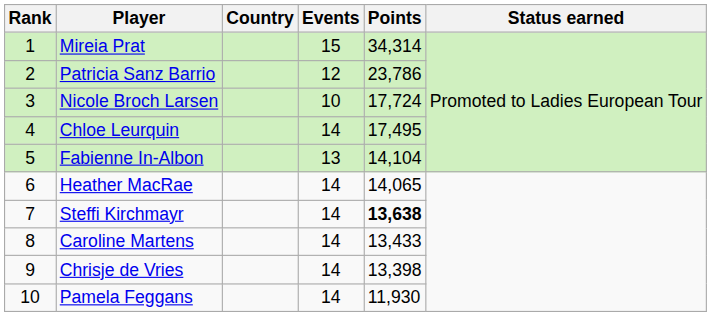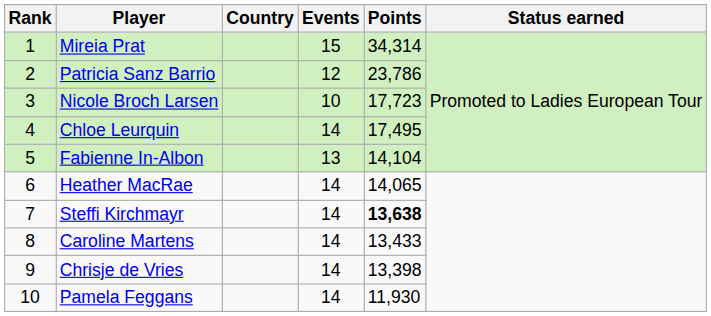 <table class="wikitable">
 <tr>
 <th>Rank</th>
 <th>Player</th>
 <th>Country</th>
 <th>Events</th>
 <th>Points</th>
 <th>Status earned</th>
 </tr>
 <tr style="background:#D0F0C0;">
 <td align=center>1</td>
 <td><a href='#'>Mireia Prat</a></td>
 <td></td>
 <td align=center>15</td>
 <td>34,314</td>
 <td rowspan=5>Promoted to Ladies European Tour</td>
 </tr>
 <tr style="background:#D0F0C0;">
 <td align=center>2</td>
 <td><a href='#'>Patricia Sanz Barrio</a></td>
 <td></td>
 <td align=center>12</td>
 <td>23,786</td>
 </tr>
 <tr style="background:#D0F0C0;">
 <td align=center>3</td>
 <td><a href='#'>Nicole Broch Larsen</a></td>
 <td></td>
 <td align=center>10</td>
-<td>17,724</td>
+<td>17,723</td>
 </tr>
 <tr style="background:#D0F0C0;">
 <td align=center>4</td>
 <td><a href='#'>Chloe Leurquin</a></td>
 <td></td>
 <td align=center>14</td>
 <td>17,495</td>
 </tr>
 <tr style="background:#D0F0C0;">
 <td align=center>5</td>
 <td><a href='#'>Fabienne In-Albon</a></td>
 <td></td>
 <td align=center>13</td>
 <td>14,104</td>
 </tr>
 <tr>
 <td align=center>6</td>
 <td><a href='#'>Heather MacRae</a></td>
 <td></td>
 <td align=center>14</td>
 <td>14,065</td>
 <td rowspan=5></td>
 </tr>
 <tr>
 <td align=center>7</td>
 <td><a href='#'>Steffi Kirchmayr</a></td>
 <td></td>
 <td align=center>14</td>
 <td><strong>13,638</strong></td>
 </tr>
 <tr>
 <td align=center>8</td>
 <td><a href='#'>Caroline Martens</a></td>
 <td></td>
 <td align=center>14</td>
 <td>13,433</td>
 </tr>
 <tr>
 <td align=center>9</td>
 <td><a href='#'>Chrisje de Vries</a></td>
 <td></td>
 <td align=center>14</td>
 <td>13,398</td>
 </tr>
 <tr>
 <td align=center>10</td>
 <td><a href='#'>Pamela Feggans</a></td>
 <td></td>
 <td align=center>14</td>
 <td>11,930</td>
 </tr>
 </table>
